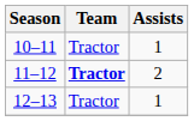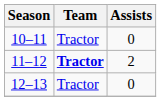 <table class="wikitable" style="text-align: center;">
 <tr>
 <th>Season</th>
 <th>Team</th>
 <th>Assists</th>
 </tr>
 <tr>
 <td><a href='#'>10–11</a></td>
 <td align="left"><a href='#'>Tractor</a></td>
-<td>1</td>
+<td>0</td>
 </tr>
 <tr>
 <td><a href='#'>11–12</a></td>
 <td align="left"><strong><a href='#'>Tractor</a></strong></td>
 <td>2</td>
 </tr>
 <tr>
 <td><a href='#'>12–13</a></td>
 <td align="left"><a href='#'>Tractor</a></td>
-<td>1</td>
+<td>0</td>
 </tr>
 <tr>
 </tr>
 </table>
